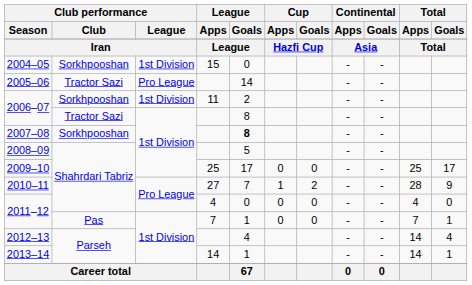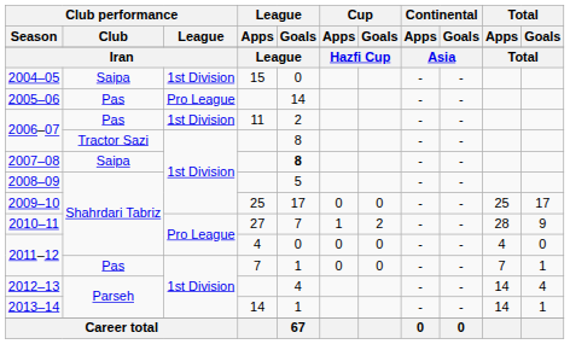 <table class="wikitable" style="text-align:center">
 <tr>
 <th colspan=3>Club performance</th>
 <th colspan=2>League</th>
 <th colspan=2>Cup</th>
 <th colspan=2>Continental</th>
 <th colspan=2>Total</th>
 </tr>
 <tr>
 <th>Season</th>
 <th>Club</th>
 <th>League</th>
 <th>Apps</th>
 <th>Goals</th>
 <th>Apps</th>
 <th>Goals</th>
 <th>Apps</th>
 <th>Goals</th>
 <th>Apps</th>
 <th>Goals</th>
 </tr>
 <tr>
 </tr>
 <tr>
 <th colspan=3>Iran</th>
 <th colspan=2>League</th>
 <th colspan=2><a href='#'>Hazfi Cup</a></th>
 <th colspan=2><a href='#'>Asia</a></th>
 <th colspan=2>Total</th>
 </tr>
 <tr>
 <td><a href='#'>2004–05</a></td>
-<td><a href='#'>Sorkhpooshan</a></td>
+<td><a href='#'>Saipa</a></td>
 <td><a href='#'>1st Division</a></td>
 <td>15</td>
 <td>0</td>
 <td></td>
 <td></td>
 <td>-</td>
 <td>-</td>
 <td></td>
 <td></td>
 </tr>
 <tr>
 <td><a href='#'>2005–06</a></td>
-<td><a href='#'>Tractor Sazi</a></td>
+<td><a href='#'>Pas</a></td>
 <td><a href='#'>Pro League</a></td>
 <td></td>
 <td>14</td>
 <td></td>
 <td></td>
 <td>-</td>
 <td>-</td>
 <td></td>
 <td></td>
 </tr>
 <tr>
 <td rowspan="2"><a href='#'>2006</a>–<a href='#'>07</a></td>
-<td><a href='#'>Sorkhpooshan</a></td>
+<td><a href='#'>Pas</a></td>
 <td><a href='#'>1st Division</a></td>
 <td>11</td>
 <td>2</td>
 <td></td>
 <td></td>
 <td>-</td>
 <td>-</td>
 <td></td>
 <td></td>
 </tr>
 <tr>
 <td><a href='#'>Tractor Sazi</a></td>
 <td rowspan="4"><a href='#'>1st Division</a></td>
 <td></td>
 <td>8</td>
 <td></td>
 <td></td>
 <td>-</td>
 <td>-</td>
 <td></td>
 <td></td>
 </tr>
 <tr>
 <td><a href='#'>2007–08</a></td>
-<td><a href='#'>Sorkhpooshan</a></td>
+<td><a href='#'>Saipa</a></td>
 <td></td>
 <td><strong>8</strong></td>
 <td></td>
 <td></td>
 <td>-</td>
 <td>-</td>
 <td></td>
 <td></td>
 </tr>
 <tr>
 <td><a href='#'>2008–09</a></td>
 <td rowspan="4"><a href='#'>Shahrdari Tabriz</a></td>
 <td></td>
 <td>5</td>
 <td></td>
 <td></td>
 <td>-</td>
 <td>-</td>
 <td></td>
 <td></td>
 </tr>
 <tr>
 <td><a href='#'>2009–10</a></td>
 <td>25</td>
 <td>17</td>
 <td>0</td>
 <td>0</td>
 <td>-</td>
 <td>-</td>
 <td>25</td>
 <td>17</td>
 </tr>
 <tr>
 <td><a href='#'>2010–11</a></td>
 <td rowspan="2"><a href='#'>Pro League</a></td>
 <td>27</td>
 <td>7</td>
 <td>1</td>
 <td>2</td>
 <td>-</td>
 <td>-</td>
 <td>28</td>
 <td>9</td>
 </tr>
 <tr>
 <td rowspan="2"><a href='#'>2011</a>–<a href='#'>12</a></td>
 <td>4</td>
 <td>0</td>
 <td>0</td>
 <td>0</td>
 <td>-</td>
 <td>-</td>
 <td>4</td>
 <td>0</td>
 </tr>
 <tr>
 <td><a href='#'>Pas</a></td>
 <td rowspan="3"><a href='#'>1st Division</a></td>
 <td>7</td>
 <td>1</td>
 <td>0</td>
 <td>0</td>
 <td>-</td>
 <td>-</td>
 <td>7</td>
 <td>1</td>
 </tr>
 <tr>
 <td><a href='#'>2012–13</a></td>
 <td rowspan="2"><a href='#'>Parseh</a></td>
 <td></td>
 <td>4</td>
 <td></td>
 <td></td>
 <td>-</td>
 <td>-</td>
 <td>14</td>
 <td>4</td>
 </tr>
 <tr>
 <td><a href='#'>2013–14</a></td>
 <td>14</td>
 <td>1</td>
 <td></td>
 <td></td>
 <td>-</td>
 <td>-</td>
 <td>14</td>
 <td>1</td>
 </tr>
 <tr>
 </tr>
 <tr>
 <th colspan=3>Career total</th>
 <th></th>
 <th>67</th>
 <th></th>
 <th></th>
 <th>0</th>
 <th>0</th>
 <th></th>
 <th></th>
 </tr>
 </table>
